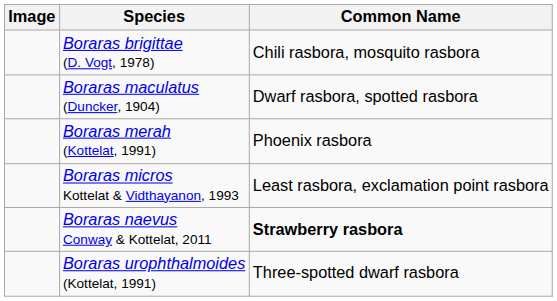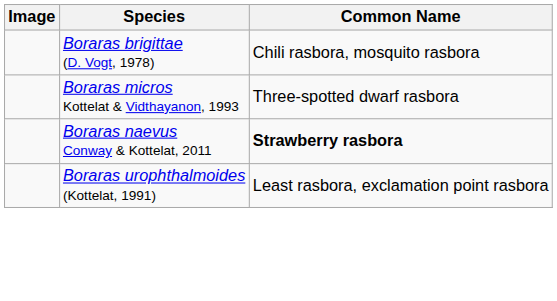 <table class="wikitable">
 <tr>
 <th>Image</th>
 <th>Species</th>
 <th>Common Name</th>
 </tr>
 <tr>
 <td></td>
 <td><em><a href='#'>Boraras brigittae</a></em><br><small>(<a href='#'>D. Vogt</a>, 1978)</small></td>
 <td>Chili rasbora, mosquito rasbora</td>
 </tr>
 <tr>
 <td></td>
-<td><em><a href='#'>Boraras maculatus</a></em><br><small>(<a href='#'>Duncker</a>, 1904)</small></td>
-<td>Dwarf rasbora, spotted rasbora</td>
-</tr>
-<tr>
-<td></td>
-<td><em><a href='#'>Boraras merah</a></em><br><small>(<a href='#'>Kottelat</a>, 1991)</small></td>
-<td>Phoenix rasbora</td>
-</tr>
-<tr>
-<td></td>
 <td><em><a href='#'>Boraras micros</a></em><br><small>Kottelat & <a href='#'>Vidthayanon</a>, 1993</small></td>
-<td>Least rasbora, exclamation point rasbora</td>
+<td>Three-spotted dwarf rasbora</td>
 </tr>
 <tr>
 <td></td>
 <td><em><a href='#'>Boraras naevus</a></em><br><small><a href='#'>Conway</a> & Kottelat, 2011</small></td>
 <td><strong>Strawberry rasbora</strong></td>
 </tr>
 <tr>
 <td></td>
 <td><em><a href='#'>Boraras urophthalmoides</a></em><br><small>(Kottelat, 1991)</small></td>
-<td>Three-spotted dwarf rasbora</td>
+<td>Least rasbora, exclamation point rasbora</td>
 </tr>
 </table>
